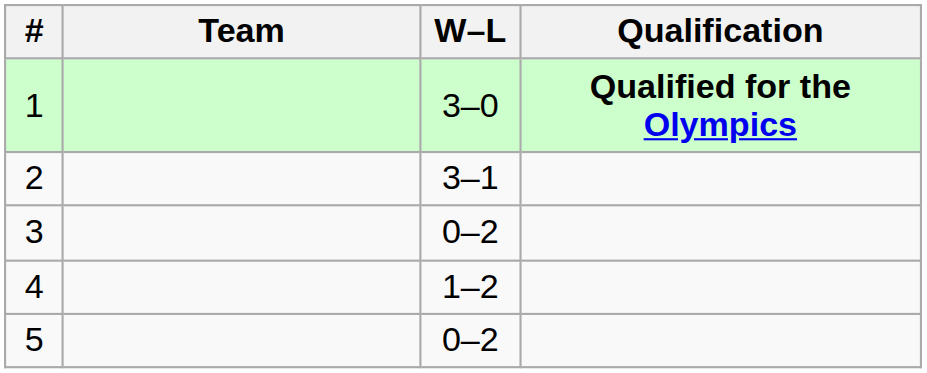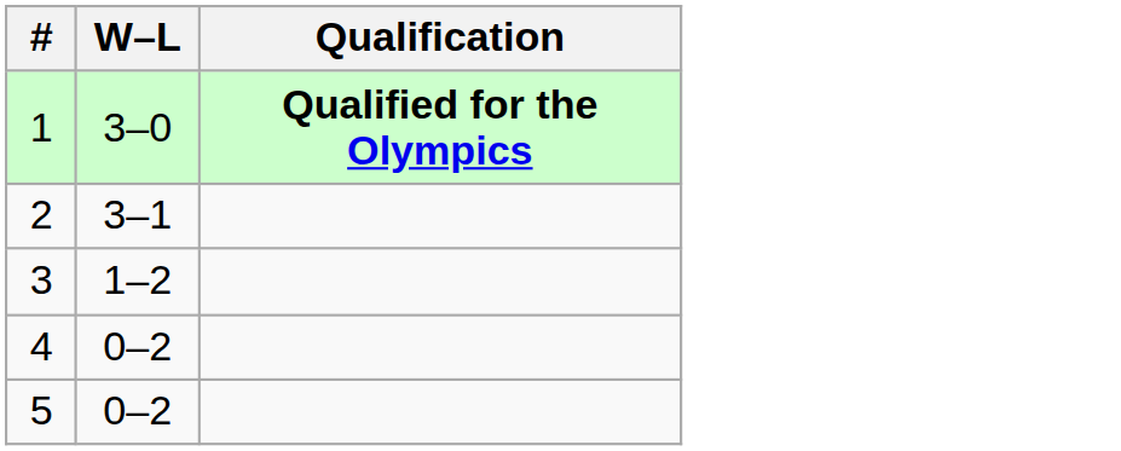 <table class=wikitable style="text-align:center;">
 <tr>
 <th width=20px>#</th>
-<th width=160px>Team</th>
 <th width=40px>W–L</th>
 <th width=180px>Qualification</th>
 </tr>
 <tr bgcolor=#ccffcc>
 <td>1</td>
-<td align=left></td>
 <td>3–0</td>
 <td><strong>Qualified for the <a href='#'>Olympics</a></strong></td>
 </tr>
 <tr>
 <td>2</td>
-<td align=left></td>
 <td>3–1</td>
 <td></td>
 </tr>
 <tr>
 <td>3</td>
-<td align=left></td>
+<td>1–2</td>
+<td></td>
+</tr>
+<tr>
+<td>4</td>
 <td>0–2</td>
 <td></td>
 </tr>
 <tr>
-<td>4</td>
-<td align="left"></td>
-<td>1–2</td>
-<td></td>
-</tr>
-<tr>
 <td>5</td>
-<td align=left></td>
 <td>0–2</td>
 <td></td>
 </tr>
 </table>
